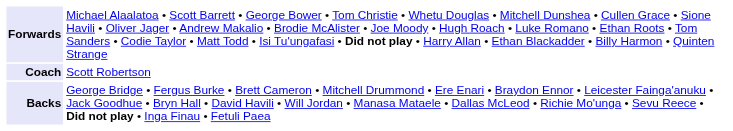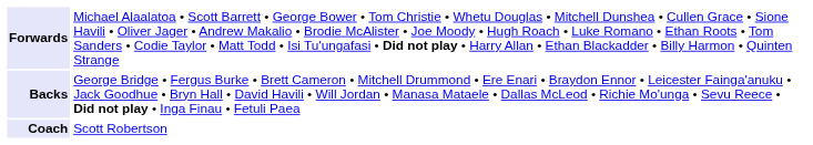 <table cellpadding="2" style="border: 1px solid white; font-size:90%;">
 <tr>
 <td style="text-align:right;" bgcolor="lavender"><strong>Forwards</strong></td>
 <td style="text-align:left;"><a href='#'>Michael Alaalatoa</a> • <a href='#'>Scott Barrett</a> • <a href='#'>George Bower</a> • <a href='#'>Tom Christie</a> • <a href='#'>Whetu Douglas</a> • <a href='#'>Mitchell Dunshea</a> • <a href='#'>Cullen Grace</a> • <a href='#'>Sione Havili</a> • <a href='#'>Oliver Jager</a> • <a href='#'>Andrew Makalio</a> • <a href='#'>Brodie McAlister</a> • <a href='#'>Joe Moody</a> • <a href='#'>Hugh Roach</a> • <a href='#'>Luke Romano</a> • <a href='#'>Ethan Roots</a> • <a href='#'>Tom Sanders</a> • <a href='#'>Codie Taylor</a> • <a href='#'>Matt Todd</a> • <a href='#'>Isi Tu'ungafasi</a> • <strong>Did not play</strong> • <a href='#'>Harry Allan</a> • <a href='#'>Ethan Blackadder</a> • <a href='#'>Billy Harmon</a> • <a href='#'>Quinten Strange</a></td>
 </tr>
 <tr>
+<td style="text-align:right;" bgcolor="lavender"><strong>Backs</strong></td>
+<td style="text-align:left;"><a href='#'>George Bridge</a> • <a href='#'>Fergus Burke</a> • <a href='#'>Brett Cameron</a> • <a href='#'>Mitchell Drummond</a> • <a href='#'>Ere Enari</a> • <a href='#'>Braydon Ennor</a> • <a href='#'>Leicester Fainga'anuku</a> • <a href='#'>Jack Goodhue</a> • <a href='#'>Bryn Hall</a> • <a href='#'>David Havili</a> • <a href='#'>Will Jordan</a> • <a href='#'>Manasa Mataele</a> • <a href='#'>Dallas McLeod</a> • <a href='#'>Richie Mo'unga</a> • <a href='#'>Sevu Reece</a> • <strong>Did not play</strong> • <a href='#'>Inga Finau</a> • <a href='#'>Fetuli Paea</a></td>
+</tr>
+<tr>
 <td style="text-align:right;" bgcolor="lavender"><strong>Coach</strong></td>
 <td style="text-align:left;"><a href='#'>Scott Robertson</a></td>
 </tr>
-<tr>
-<td style="text-align:right;" bgcolor="lavender"><strong>Backs</strong></td>
-<td style="text-align:left;"><a href='#'>George Bridge</a> • <a href='#'>Fergus Burke</a> • <a href='#'>Brett Cameron</a> • <a href='#'>Mitchell Drummond</a> • <a href='#'>Ere Enari</a> • <a href='#'>Braydon Ennor</a> • <a href='#'>Leicester Fainga'anuku</a> • <a href='#'>Jack Goodhue</a> • <a href='#'>Bryn Hall</a> • <a href='#'>David Havili</a> • <a href='#'>Will Jordan</a> • <a href='#'>Manasa Mataele</a> • <a href='#'>Dallas McLeod</a> • <a href='#'>Richie Mo'unga</a> • <a href='#'>Sevu Reece</a> • <strong>Did not play</strong> • <a href='#'>Inga Finau</a> • <a href='#'>Fetuli Paea</a></td>
-</tr>
 </table>
